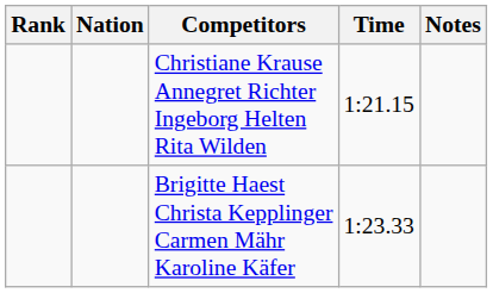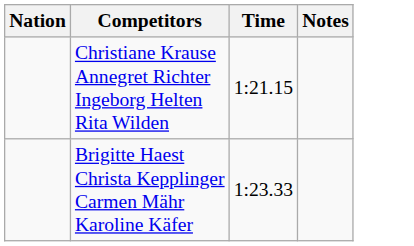 <table class="wikitable sortable" style="text-align:center; font-size:95%">
 <tr>
-<th>Rank</th>
 <th>Nation</th>
 <th>Competitors</th>
 <th>Time</th>
 <th>Notes</th>
 </tr>
 <tr>
-<td></td>
 <td align=left></td>
 <td align=left><a href='#'>Christiane Krause</a><br><a href='#'>Annegret Richter</a><br><a href='#'>Ingeborg Helten</a><br><a href='#'>Rita Wilden</a></td>
 <td>1:21.15</td>
 <td></td>
 </tr>
 <tr>
-<td></td>
 <td align=left></td>
 <td align=left><a href='#'>Brigitte Haest</a><br><a href='#'>Christa Kepplinger</a><br><a href='#'>Carmen Mähr</a><br><a href='#'>Karoline Käfer</a></td>
 <td>1:23.33</td>
 <td></td>
 </tr>
 </table>
